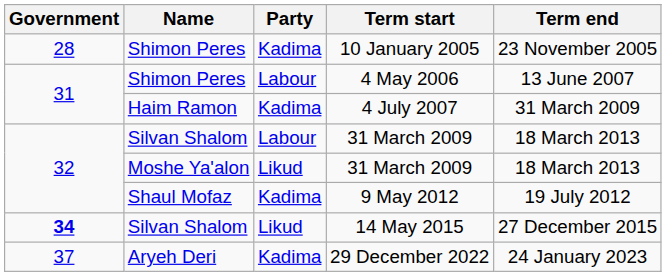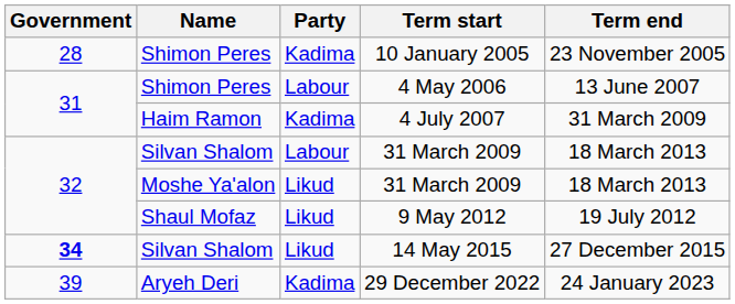 <table class=wikitable style=text-align:center>
 <tr>
 <th>Government</th>
 <th>Name</th>
 <th>Party</th>
 <th>Term start</th>
 <th>Term end</th>
 </tr>
 <tr>
 <td><a href='#'>28</a></td>
 <td align=left><a href='#'>Shimon Peres</a></td>
 <td align=left><a href='#'>Kadima</a></td>
 <td>10 January 2005</td>
 <td>23 November 2005</td>
 </tr>
 <tr>
 <td rowspan=2><a href='#'>31</a></td>
 <td align=left><a href='#'>Shimon Peres</a></td>
 <td align=left><a href='#'>Labour</a></td>
 <td>4 May 2006</td>
 <td>13 June 2007</td>
 </tr>
 <tr>
 <td align=left><a href='#'>Haim Ramon</a></td>
 <td align=left><a href='#'>Kadima</a></td>
 <td>4 July 2007</td>
 <td>31 March 2009</td>
 </tr>
 <tr>
 <td rowspan=3><a href='#'>32</a></td>
 <td align=left><a href='#'>Silvan Shalom</a></td>
 <td align=left><a href='#'>Labour</a></td>
 <td>31 March 2009</td>
 <td>18 March 2013</td>
 </tr>
 <tr>
 <td align=left><a href='#'>Moshe Ya'alon</a></td>
 <td align=left><a href='#'>Likud</a></td>
 <td>31 March 2009</td>
 <td>18 March 2013</td>
 </tr>
 <tr>
 <td align=left><a href='#'>Shaul Mofaz</a></td>
-<td align=left><a href='#'>Kadima</a></td>
+<td align=left><a href='#'>Likud</a></td>
 <td>9 May 2012</td>
 <td>19 July 2012</td>
 </tr>
 <tr>
 <td><strong><a href='#'>34</a></strong></td>
 <td align=left><a href='#'>Silvan Shalom</a></td>
 <td align=left><a href='#'>Likud</a></td>
 <td>14 May 2015</td>
 <td>27 December 2015</td>
 </tr>
 <tr>
-<td><a href='#'>37</a></td>
+<td><a href='#'>39</a></td>
 <td align=left><a href='#'>Aryeh Deri</a></td>
 <td align=left><a href='#'>Kadima</a></td>
 <td>29 December 2022</td>
 <td>24 January 2023</td>
 </tr>
 </table>
